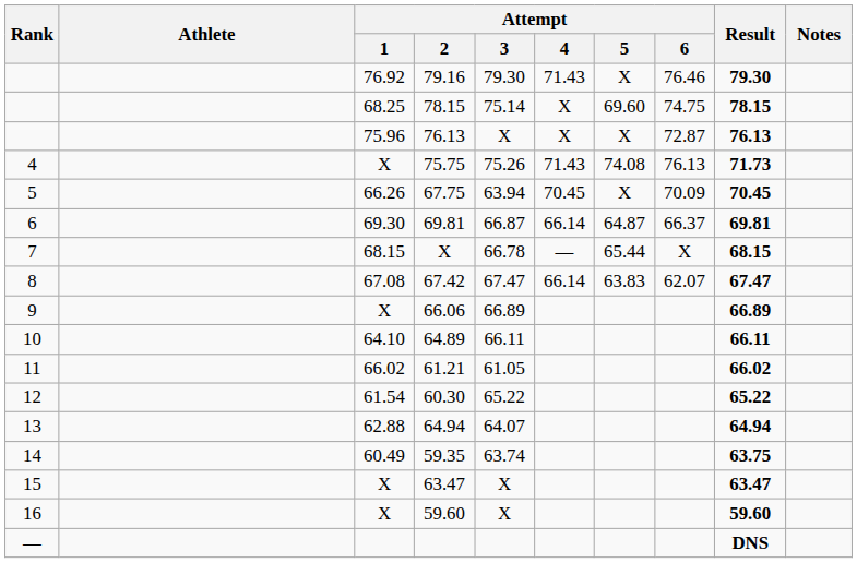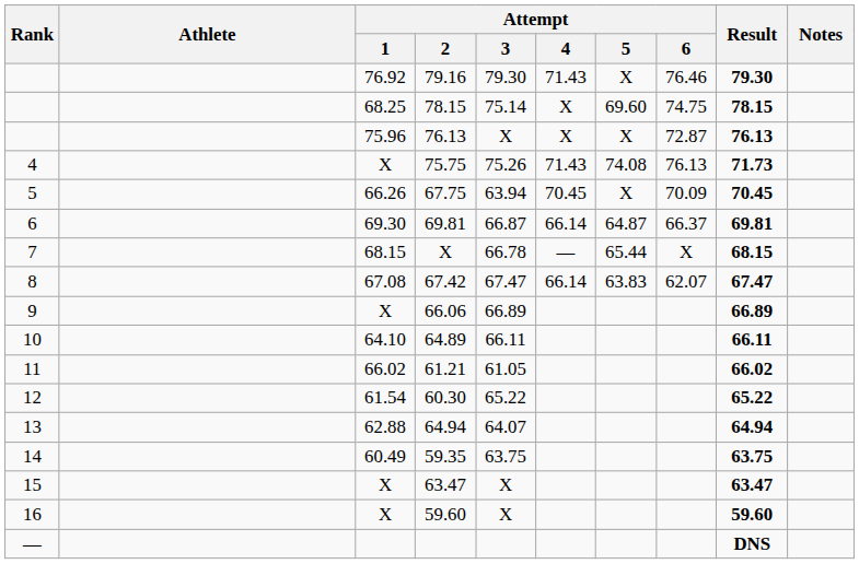 <table class="wikitable" style="text-align:center">
 <tr>
 <th rowspan=2 width=40>Rank</th>
 <th rowspan=2 width=250>Athlete</th>
 <th colspan=6>Attempt</th>
 <th rowspan=2 width=55>Result</th>
 <th rowspan=2 width=50>Notes</th>
 </tr>
 <tr>
 <th width=45>1</th>
 <th width=45>2</th>
 <th width=45>3</th>
 <th width=45>4</th>
 <th width=45>5</th>
 <th width=45>6</th>
 </tr>
 <tr>
 <td></td>
 <td align=left></td>
 <td>76.92</td>
 <td>79.16</td>
 <td>79.30</td>
 <td>71.43</td>
 <td>X</td>
 <td>76.46</td>
 <td><strong>79.30</strong></td>
 <td></td>
 </tr>
 <tr>
 <td></td>
 <td align=left></td>
 <td>68.25</td>
 <td>78.15</td>
 <td>75.14</td>
 <td>X</td>
 <td>69.60</td>
 <td>74.75</td>
 <td><strong>78.15</strong></td>
 <td></td>
 </tr>
 <tr>
 <td></td>
 <td align=left></td>
 <td>75.96</td>
 <td>76.13</td>
 <td>X</td>
 <td>X</td>
 <td>X</td>
 <td>72.87</td>
 <td><strong>76.13</strong></td>
 <td></td>
 </tr>
 <tr>
 <td>4</td>
 <td align=left></td>
 <td>X</td>
 <td>75.75</td>
 <td>75.26</td>
 <td>71.43</td>
 <td>74.08</td>
 <td>76.13</td>
 <td><strong>71.73</strong></td>
 <td></td>
 </tr>
 <tr>
 <td>5</td>
 <td align=left></td>
 <td>66.26</td>
 <td>67.75</td>
 <td>63.94</td>
 <td>70.45</td>
 <td>X</td>
 <td>70.09</td>
 <td><strong>70.45</strong></td>
 <td></td>
 </tr>
 <tr>
 <td>6</td>
 <td align=left></td>
 <td>69.30</td>
 <td>69.81</td>
 <td>66.87</td>
 <td>66.14</td>
 <td>64.87</td>
 <td>66.37</td>
 <td><strong>69.81</strong></td>
 <td></td>
 </tr>
 <tr>
 <td>7</td>
 <td align=left></td>
 <td>68.15</td>
 <td>X</td>
 <td>66.78</td>
 <td>—</td>
 <td>65.44</td>
 <td>X</td>
 <td><strong>68.15</strong></td>
 <td></td>
 </tr>
 <tr>
 <td>8</td>
 <td align=left></td>
 <td>67.08</td>
 <td>67.42</td>
 <td>67.47</td>
 <td>66.14</td>
 <td>63.83</td>
 <td>62.07</td>
 <td><strong>67.47</strong></td>
 <td></td>
 </tr>
 <tr>
 <td>9</td>
 <td align=left></td>
 <td>X</td>
 <td>66.06</td>
 <td>66.89</td>
 <td></td>
 <td></td>
 <td></td>
 <td><strong>66.89</strong></td>
 <td></td>
 </tr>
 <tr>
 <td>10</td>
 <td align=left></td>
 <td>64.10</td>
 <td>64.89</td>
 <td>66.11</td>
 <td></td>
 <td></td>
 <td></td>
 <td><strong>66.11</strong></td>
 <td></td>
 </tr>
 <tr>
 <td>11</td>
 <td align=left></td>
 <td>66.02</td>
 <td>61.21</td>
 <td>61.05</td>
 <td></td>
 <td></td>
 <td></td>
 <td><strong>66.02</strong></td>
 <td></td>
 </tr>
 <tr>
 <td>12</td>
 <td align=left></td>
 <td>61.54</td>
 <td>60.30</td>
 <td>65.22</td>
 <td></td>
 <td></td>
 <td></td>
 <td><strong>65.22</strong></td>
 <td></td>
 </tr>
 <tr>
 <td>13</td>
 <td align=left></td>
 <td>62.88</td>
 <td>64.94</td>
 <td>64.07</td>
 <td></td>
 <td></td>
 <td></td>
 <td><strong>64.94</strong></td>
 <td></td>
 </tr>
 <tr>
 <td>14</td>
 <td align=left></td>
 <td>60.49</td>
 <td>59.35</td>
-<td>63.74</td>
+<td>63.75</td>
 <td></td>
 <td></td>
 <td></td>
 <td><strong>63.75</strong></td>
 <td></td>
 </tr>
 <tr>
 <td>15</td>
 <td align=left></td>
 <td>X</td>
 <td>63.47</td>
 <td>X</td>
 <td></td>
 <td></td>
 <td></td>
 <td><strong>63.47</strong></td>
 <td></td>
 </tr>
 <tr>
 <td>16</td>
 <td align=left></td>
 <td>X</td>
 <td>59.60</td>
 <td>X</td>
 <td></td>
 <td></td>
 <td></td>
 <td><strong>59.60</strong></td>
 <td></td>
 </tr>
 <tr>
 <td>—</td>
 <td align=left></td>
 <td></td>
 <td></td>
 <td></td>
 <td></td>
 <td></td>
 <td></td>
 <td><strong>DNS</strong></td>
 <td></td>
 </tr>
 </table>
